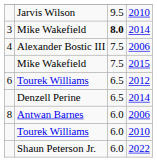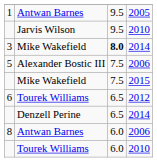 <table class="wikitable">
 <tr>
+</tr>
+<tr>
+<td>1</td>
+<td><a href='#'>Antwan Barnes</a></td>
+<td>9.5</td>
+<td><a href='#'>2005</a></td>
 </tr>
 <tr>
 <td></td>
 <td>Jarvis Wilson</td>
 <td>9.5</td>
 <td><a href='#'>2010</a></td>
 </tr>
 <tr>
 <td>3</td>
 <td>Mike Wakefield</td>
 <td><strong>8.0</strong></td>
 <td><a href='#'>2014</a></td>
 </tr>
 <tr>
-<td>4</td>
+<td>5</td>
 <td>Alexander Bostic III</td>
 <td>7.5</td>
 <td><a href='#'>2006</a></td>
 </tr>
 <tr>
 <td></td>
 <td>Mike Wakefield</td>
 <td>7.5</td>
 <td><a href='#'>2015</a></td>
 </tr>
 <tr>
 <td>6</td>
 <td><a href='#'>Tourek Williams</a></td>
 <td>6.5</td>
 <td><a href='#'>2012</a></td>
 </tr>
 <tr>
 <td></td>
 <td>Denzell Perine</td>
 <td>6.5</td>
 <td><a href='#'>2014</a></td>
 </tr>
 <tr>
 <td>8</td>
 <td><a href='#'>Antwan Barnes</a></td>
 <td>6.0</td>
 <td><a href='#'>2006</a></td>
 </tr>
 <tr>
 <td></td>
 <td><a href='#'>Tourek Williams</a></td>
 <td>6.0</td>
 <td><a href='#'>2010</a></td>
 </tr>
-<tr>
-<td></td>
-<td>Shaun Peterson Jr.</td>
-<td>6.0</td>
-<td><a href='#'>2022</a></td>
-</tr>
 </table>
